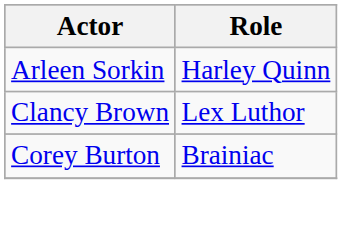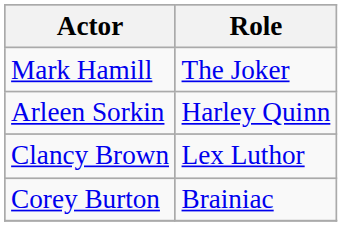 <table class="wikitable">
 <tr>
 <th>Actor</th>
 <th>Role</th>
+</tr>
+<tr>
+<td><a href='#'>Mark Hamill</a></td>
+<td><a href='#'>The Joker</a></td>
 </tr>
 <tr>
 <td><a href='#'>Arleen Sorkin</a></td>
 <td><a href='#'>Harley Quinn</a></td>
 </tr>
 <tr>
 <td><a href='#'>Clancy Brown</a></td>
 <td><a href='#'>Lex Luthor</a></td>
 </tr>
 <tr>
 <td><a href='#'>Corey Burton</a></td>
 <td><a href='#'>Brainiac</a></td>
 </tr>
 <tr>
 </tr>
 </table>
